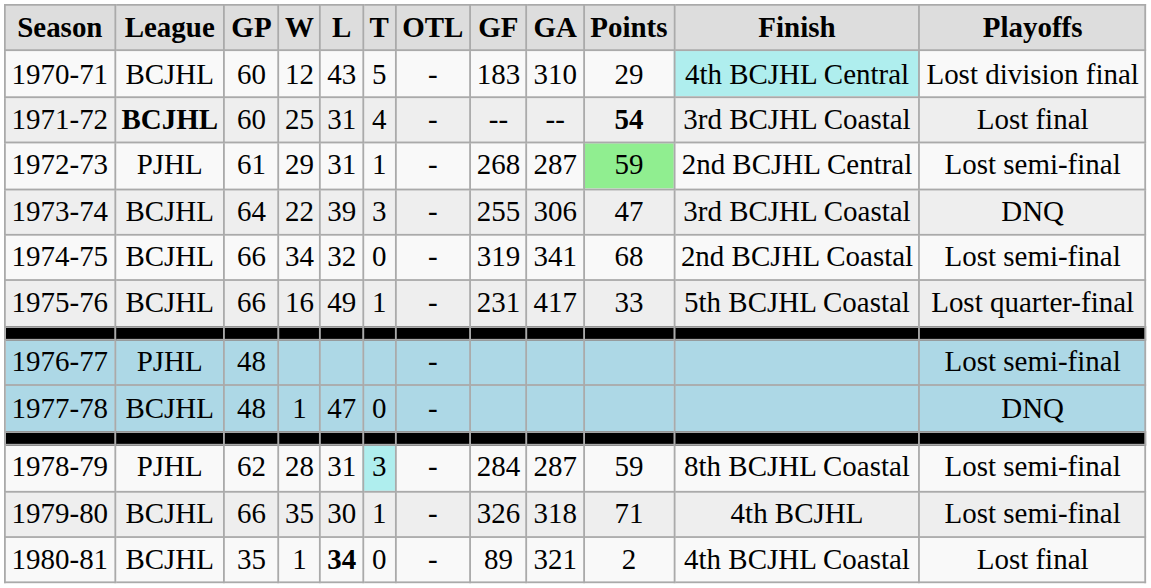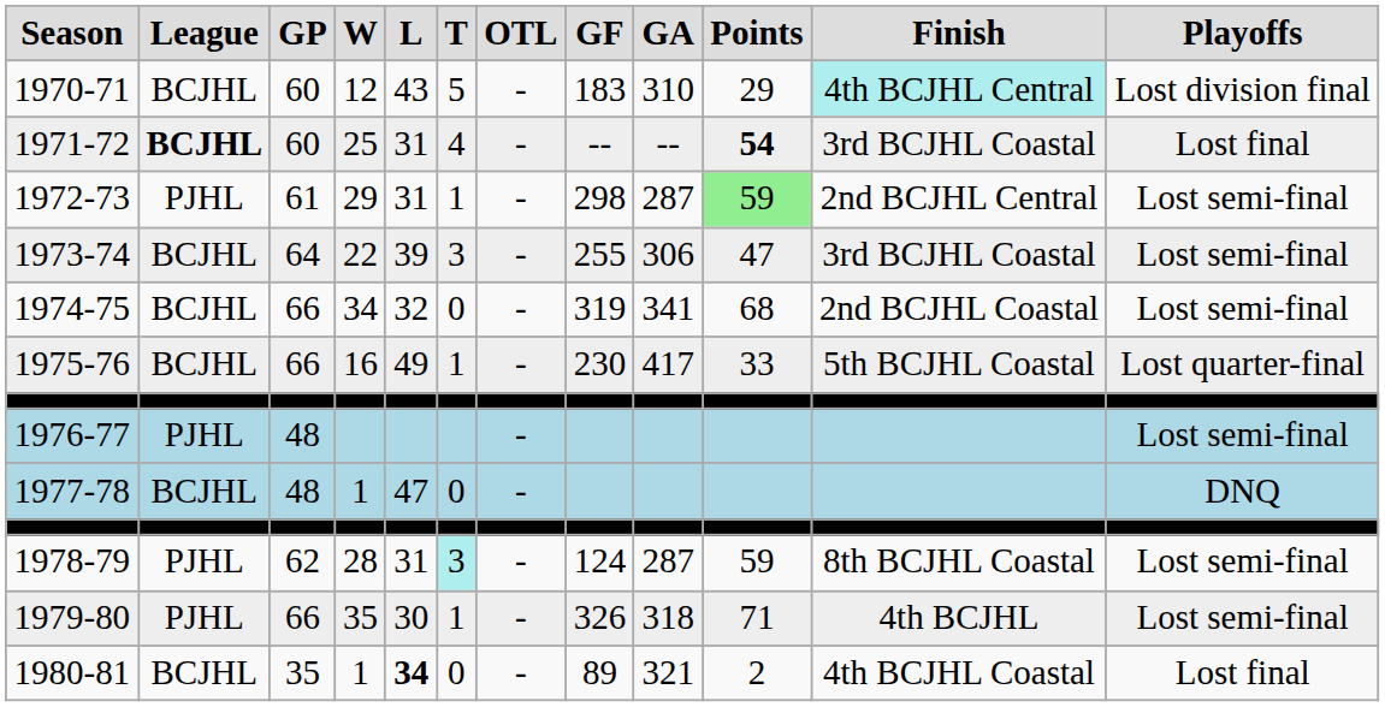 <table class="wikitable">
 <tr align="center"  bgcolor="#dddddd">
 <td><strong>Season</strong></td>
 <td><strong>League</strong></td>
 <td><strong>GP </strong></td>
 <td><strong> W </strong></td>
 <td><strong> L </strong></td>
 <td><strong> T </strong></td>
 <td><strong>OTL</strong></td>
 <td><strong>GF </strong></td>
 <td><strong>GA </strong></td>
 <td><strong>Points</strong></td>
 <td><strong>Finish</strong></td>
 <td><strong>Playoffs</strong></td>
 </tr>
 <tr align="center">
 <td>1970-71</td>
 <td>BCJHL</td>
 <td>60</td>
 <td>12</td>
 <td>43</td>
 <td>5</td>
 <td>-</td>
 <td>183</td>
 <td>310</td>
 <td>29</td>
 <td style="background: paleturquoise;">4th BCJHL Central</td>
 <td>Lost division final</td>
 </tr>
 <tr align="center" bgcolor="#eeeeee">
 <td>1971-72</td>
 <td><strong>BCJHL</strong></td>
 <td>60</td>
 <td>25</td>
 <td>31</td>
 <td>4</td>
 <td>-</td>
 <td>--</td>
 <td>--</td>
 <td><strong>54</strong></td>
 <td>3rd BCJHL Coastal</td>
 <td>Lost final</td>
 </tr>
 <tr align="center">
 <td>1972-73</td>
 <td>PJHL</td>
 <td>61</td>
 <td>29</td>
 <td>31</td>
 <td>1</td>
 <td>-</td>
-<td>268</td>
+<td>298</td>
 <td>287</td>
 <td style="background: lightgreen;">59</td>
 <td>2nd BCJHL Central</td>
 <td>Lost semi-final</td>
 </tr>
 <tr align="center" bgcolor="#eeeeee">
 <td>1973-74</td>
 <td>BCJHL</td>
 <td>64</td>
 <td>22</td>
 <td>39</td>
 <td>3</td>
 <td>-</td>
 <td>255</td>
 <td>306</td>
 <td>47</td>
 <td>3rd BCJHL Coastal</td>
-<td>DNQ</td>
+<td>Lost semi-final</td>
 </tr>
 <tr align="center">
 <td>1974-75</td>
 <td>BCJHL</td>
 <td>66</td>
 <td>34</td>
 <td>32</td>
 <td>0</td>
 <td>-</td>
 <td>319</td>
 <td>341</td>
 <td>68</td>
 <td>2nd BCJHL Coastal</td>
 <td>Lost semi-final</td>
 </tr>
 <tr align="center" bgcolor="#eeeeee">
 <td>1975-76</td>
 <td>BCJHL</td>
 <td>66</td>
 <td>16</td>
 <td>49</td>
 <td>1</td>
 <td>-</td>
-<td>231</td>
+<td>230</td>
 <td>417</td>
 <td>33</td>
 <td>5th BCJHL Coastal</td>
 <td>Lost quarter-final</td>
 </tr>
 <tr align="center"  bgcolor="#000000">
 <td></td>
 <td></td>
 <td></td>
 <td></td>
 <td></td>
 <td></td>
 <td></td>
 <td></td>
 <td></td>
 <td></td>
 <td></td>
 <td></td>
 </tr>
 <tr align="center" bgcolor="lightblue">
 <td>1976-77</td>
 <td>PJHL</td>
 <td>48</td>
 <td></td>
 <td></td>
 <td></td>
 <td>-</td>
 <td></td>
 <td></td>
 <td></td>
 <td></td>
 <td>Lost semi-final</td>
 </tr>
 <tr align="center" bgcolor="lightblue">
 <td>1977-78</td>
 <td>BCJHL</td>
 <td>48</td>
 <td>1</td>
 <td>47</td>
 <td>0</td>
 <td>-</td>
 <td></td>
 <td></td>
 <td></td>
 <td></td>
 <td>DNQ</td>
 </tr>
 <tr align="center"  bgcolor="#000000">
 <td></td>
 <td></td>
 <td></td>
 <td></td>
 <td></td>
 <td></td>
 <td></td>
 <td></td>
 <td></td>
 <td></td>
 <td></td>
 <td></td>
 </tr>
 <tr align="center">
 <td>1978-79</td>
 <td>PJHL</td>
 <td>62</td>
 <td>28</td>
 <td>31</td>
 <td style="background: paleturquoise;">3</td>
 <td>-</td>
-<td>284</td>
+<td>124</td>
 <td>287</td>
 <td>59</td>
 <td>8th BCJHL Coastal</td>
 <td>Lost semi-final</td>
 </tr>
 <tr align="center" bgcolor="#eeeeee">
 <td>1979-80</td>
-<td>BCJHL</td>
+<td>PJHL</td>
 <td>66</td>
 <td>35</td>
 <td>30</td>
 <td>1</td>
 <td>-</td>
 <td>326</td>
 <td>318</td>
 <td>71</td>
 <td>4th BCJHL</td>
 <td>Lost semi-final</td>
 </tr>
 <tr align="center">
 <td>1980-81</td>
 <td>BCJHL</td>
 <td>35</td>
 <td>1</td>
 <td><strong>34</strong></td>
 <td>0</td>
 <td>-</td>
 <td>89</td>
 <td>321</td>
 <td>2</td>
 <td>4th BCJHL Coastal</td>
 <td>Lost final</td>
 </tr>
 </table>
